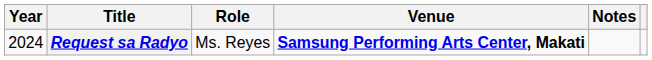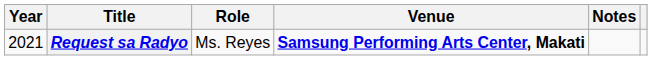 <table class="wikitable sortable plainrowheaders">
 <tr style="background:#ccc; text-align:center;">
 <th scope="col">Year</th>
 <th scope="col">Title</th>
 <th scope="col">Role</th>
 <th>Venue</th>
 <th scope="col" class="unsortable">Notes</th>
 <th scope="col" class="unsortable"></th>
 </tr>
 <tr>
-<td>2024</td>
+<td>2021</td>
 <th scope="row"><em><a href='#'>Request sa Radyo</a></em></th>
 <td>Ms. Reyes</td>
 <td><strong><a href='#'>Samsung Performing Arts Center</a>, Makati</strong></td>
 <td></td>
 <td align="center"></td>
 </tr>
 </table>
